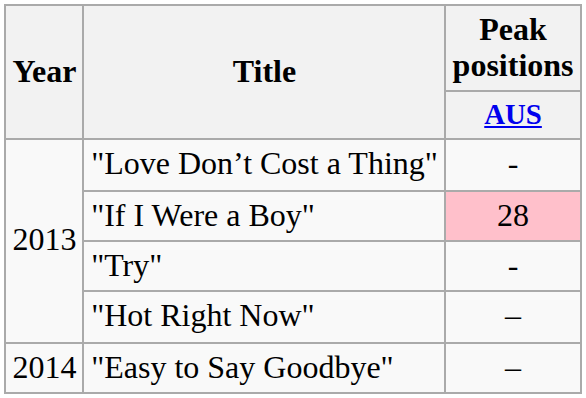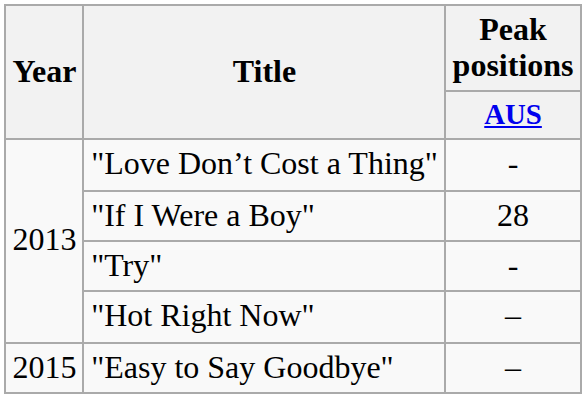 <table class="wikitable">
 <tr>
 <th align="center" rowspan="2" width="10">Year</th>
 <th align="center" rowspan="2">Title</th>
 <th align="center" colspan="1" width="20">Peak positions</th>
 </tr>
 <tr>
 <th scope="col" style="width:3em;font-size:90%;"><a href='#'>AUS</a><br></th>
 </tr>
 <tr>
 <td style="text-align:center;" rowspan=4>2013</td>
 <td>"Love Don’t Cost a Thing"</td>
 <td style="text-align:center;">-</td>
 </tr>
 <tr>
 <td>"If I Were a Boy"</td>
-<td style="background: pink; text-align:center;">28</td>
+<td style="text-align:center;">28</td>
 </tr>
 <tr>
 <td>"Try"</td>
 <td style="text-align:center;">-</td>
 </tr>
 <tr>
 <td>"Hot Right Now"</td>
 <td style="text-align:center;">–</td>
 </tr>
 <tr>
-<td style="text-align:center;" rowspan=1>2014</td>
+<td style="text-align:center;" rowspan=1>2015</td>
 <td>"Easy to Say Goodbye"</td>
 <td style="text-align:center;">–</td>
 </tr>
 <tr>
 </tr>
 </table>
